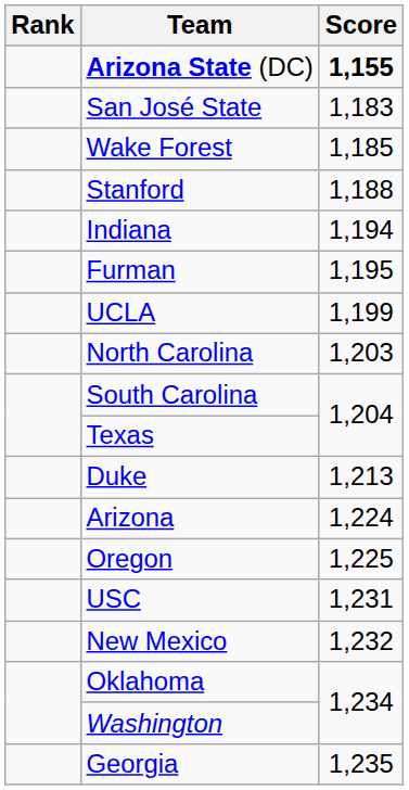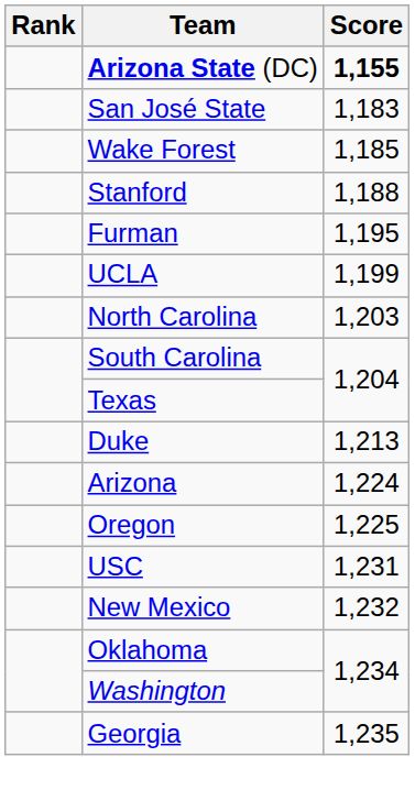 <table class="wikitable sortable" style="text-align:center">
 <tr>
 <th dat-sort-type=number>Rank</th>
 <th>Team</th>
 <th>Score</th>
 </tr>
 <tr>
 <td></td>
 <td align=left><strong><a href='#'>Arizona State</a></strong> (DC)</td>
 <td><strong>1,155</strong></td>
 </tr>
 <tr>
 <td></td>
 <td align=left><a href='#'>San José State</a></td>
 <td>1,183</td>
 </tr>
 <tr>
 <td></td>
 <td align=left><a href='#'>Wake Forest</a></td>
 <td>1,185</td>
 </tr>
 <tr>
 <td></td>
 <td align=left><a href='#'>Stanford</a></td>
 <td>1,188</td>
-</tr>
-<tr>
-<td></td>
-<td align=left><a href='#'>Indiana</a></td>
-<td>1,194</td>
 </tr>
 <tr>
 <td></td>
 <td align=left><a href='#'>Furman</a></td>
 <td>1,195</td>
 </tr>
 <tr>
 <td></td>
 <td align=left><a href='#'>UCLA</a></td>
 <td>1,199</td>
 </tr>
 <tr>
 <td></td>
 <td align=left><a href='#'>North Carolina</a></td>
 <td>1,203</td>
 </tr>
 <tr>
 <td rowspan=2></td>
 <td align=left><a href='#'>South Carolina</a></td>
 <td rowspan=2>1,204</td>
 </tr>
 <tr>
 <td align=left><a href='#'>Texas</a></td>
 </tr>
 <tr>
 <td></td>
 <td align=left><a href='#'>Duke</a></td>
 <td>1,213</td>
 </tr>
 <tr>
 <td></td>
 <td align=left><a href='#'>Arizona</a></td>
 <td>1,224</td>
 </tr>
 <tr>
 <td></td>
 <td align=left><a href='#'>Oregon</a></td>
 <td>1,225</td>
 </tr>
 <tr>
 <td></td>
 <td align=left><a href='#'>USC</a></td>
 <td>1,231</td>
 </tr>
 <tr>
 <td></td>
 <td align=left><a href='#'>New Mexico</a></td>
 <td>1,232</td>
 </tr>
 <tr>
 <td rowspan=2></td>
 <td align=left><a href='#'>Oklahoma</a></td>
 <td rowspan=2>1,234</td>
 </tr>
 <tr>
 <td align=left><em><a href='#'>Washington</a></em></td>
 </tr>
 <tr>
 <td></td>
 <td align=left><a href='#'>Georgia</a></td>
 <td>1,235</td>
 </tr>
 </table>
